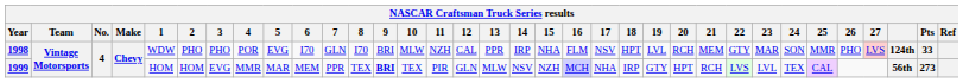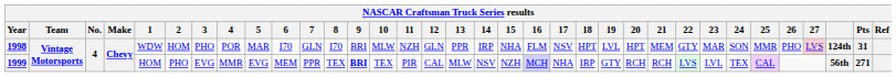 <table class="wikitable" style="text-align:center; font-size:75%">
 <tr>
 <th colspan=34><a href='#'>NASCAR Craftsman Truck Series</a> results</th>
 </tr>
 <tr>
 <th>Year</th>
 <th>Team</th>
 <th>No.</th>
 <th>Make</th>
 <th>1</th>
 <th>2</th>
 <th>3</th>
 <th>4</th>
 <th>5</th>
 <th>6</th>
 <th>7</th>
 <th>8</th>
 <th>9</th>
 <th>10</th>
 <th>11</th>
 <th>12</th>
 <th>13</th>
 <th>14</th>
 <th>15</th>
 <th>16</th>
 <th>17</th>
 <th>18</th>
 <th>19</th>
 <th>20</th>
 <th>21</th>
 <th>22</th>
 <th>23</th>
 <th>24</th>
 <th>25</th>
 <th>26</th>
 <th>27</th>
 <th></th>
 <th>Pts</th>
 <th>Ref</th>
 </tr>
 <tr>
 <th><a href='#'>1998</a></th>
 <th rowspan=2><a href='#'>Vintage Motorsports</a></th>
 <th rowspan=2>4</th>
 <th rowspan=2><a href='#'>Chevy</a></th>
 <td><a href='#'>WDW</a></td>
-<td><a href='#'>PHO</a></td>
+<td><a href='#'>HOM</a></td>
 <td><a href='#'>PHO</a></td>
 <td><a href='#'>POR</a></td>
-<td><a href='#'>EVG</a></td>
+<td><a href='#'>MAR</a></td>
 <td><a href='#'>I70</a></td>
 <td><a href='#'>GLN</a></td>
 <td><a href='#'>I70</a></td>
 <td><a href='#'>BRI</a></td>
 <td><a href='#'>MLW</a></td>
 <td><a href='#'>NZH</a></td>
-<td><a href='#'>CAL</a></td>
+<td><a href='#'>GLN</a></td>
 <td><a href='#'>PPR</a></td>
 <td><a href='#'>IRP</a></td>
 <td><a href='#'>NHA</a></td>
 <td><a href='#'>FLM</a></td>
 <td><a href='#'>NSV</a></td>
 <td><a href='#'>HPT</a></td>
 <td><a href='#'>LVL</a></td>
-<td><a href='#'>RCH</a></td>
+<td><a href='#'>HPT</a></td>
 <td><a href='#'>MEM</a></td>
 <td><a href='#'>GTY</a></td>
 <td><a href='#'>MAR</a></td>
 <td><a href='#'>SON</a></td>
 <td><a href='#'>MMR</a></td>
 <td><a href='#'>PHO</a></td>
 <td style="background:#FFCFCF;"><a href='#'>LVS</a><br></td>
 <th>124th</th>
-<th>33</th>
+<th>31</th>
 <th></th>
 </tr>
 <tr>
 <th><a href='#'>1999</a></th>
 <td><a href='#'>HOM</a></td>
-<td><a href='#'>HOM</a></td>
+<td><a href='#'>PHO</a></td>
 <td><a href='#'>EVG</a></td>
 <td><a href='#'>MMR</a></td>
-<td><a href='#'>MAR</a></td>
+<td><a href='#'>EVG</a></td>
 <td><a href='#'>MEM</a></td>
 <td><a href='#'>PPR</a></td>
 <td><a href='#'>TEX</a></td>
 <td><strong><a href='#'>BRI</a></strong></td>
 <td><a href='#'>TEX</a></td>
 <td><a href='#'>PIR</a></td>
-<td><a href='#'>GLN</a></td>
+<td><a href='#'>CAL</a></td>
 <td><a href='#'>MLW</a></td>
 <td><a href='#'>NSV</a></td>
 <td><a href='#'>NZH</a></td>
 <td style="background:#CFCFFF;"><a href='#'>MCH</a><br></td>
 <td><a href='#'>NHA</a></td>
 <td><a href='#'>IRP</a></td>
 <td><a href='#'>GTY</a></td>
-<td><a href='#'>HPT</a></td>
+<td><a href='#'>RCH</a></td>
 <td><a href='#'>RCH</a></td>
 <td style="background:#DFFFDF;"><a href='#'>LVS</a><br></td>
 <td><a href='#'>LVL</a></td>
 <td><a href='#'>TEX</a></td>
 <td style="background:#EFCFFF;"><a href='#'>CAL</a><br></td>
 <td colspan=2></td>
 <th>56th</th>
-<th>273</th>
+<th>271</th>
 <th></th>
 </tr>
 </table>
